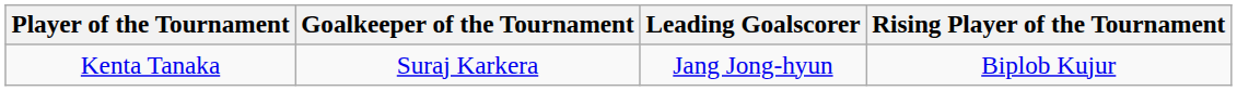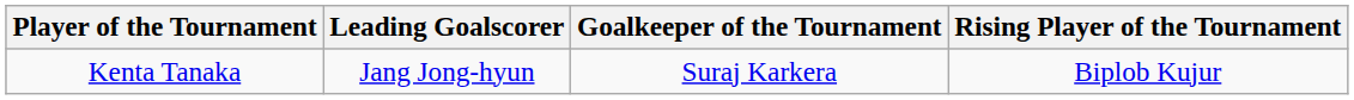 <table class=wikitable style="margin:auto; text-align:center">
 <tr>
 <th>Player of the Tournament</th>
+<th>Leading Goalscorer</th>
 <th>Goalkeeper of the Tournament</th>
-<th>Leading Goalscorer</th>
 <th>Rising Player of the Tournament</th>
 </tr>
 <tr>
 <td> <a href='#'>Kenta Tanaka</a></td>
+<td> <a href='#'>Jang Jong-hyun</a></td>
 <td> <a href='#'>Suraj Karkera</a></td>
-<td> <a href='#'>Jang Jong-hyun</a></td>
 <td> <a href='#'>Biplob Kujur</a></td>
 </tr>
 </table>
